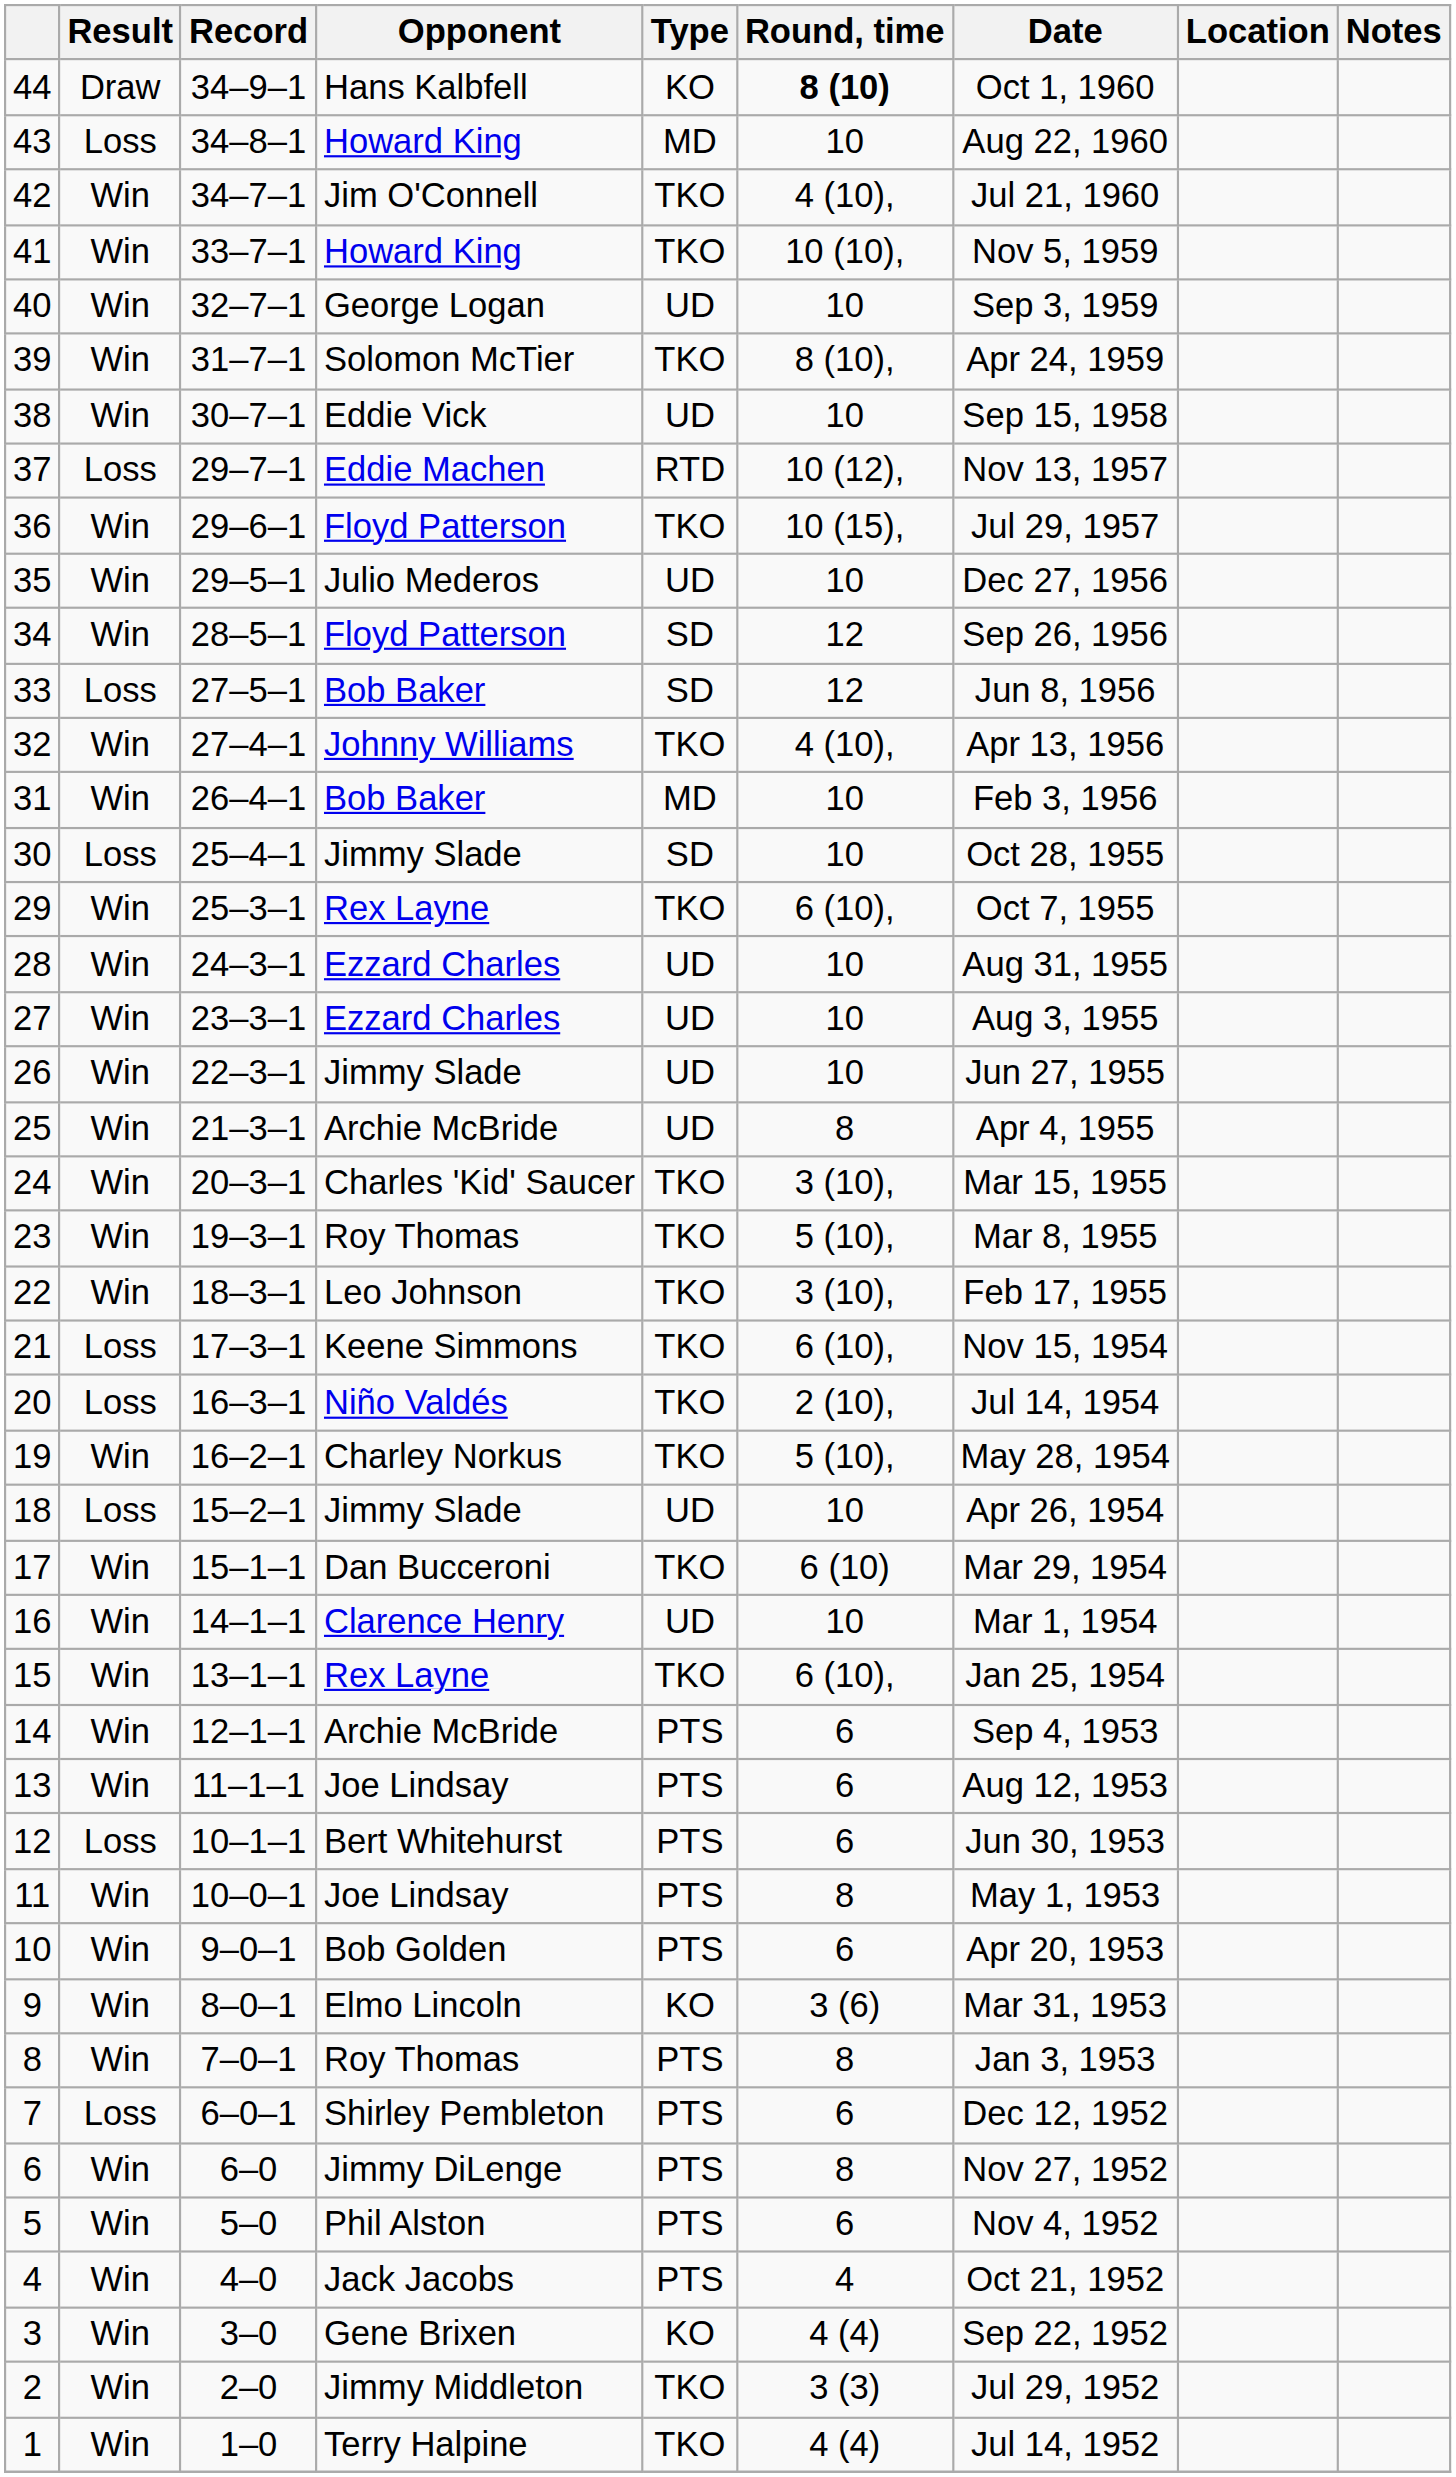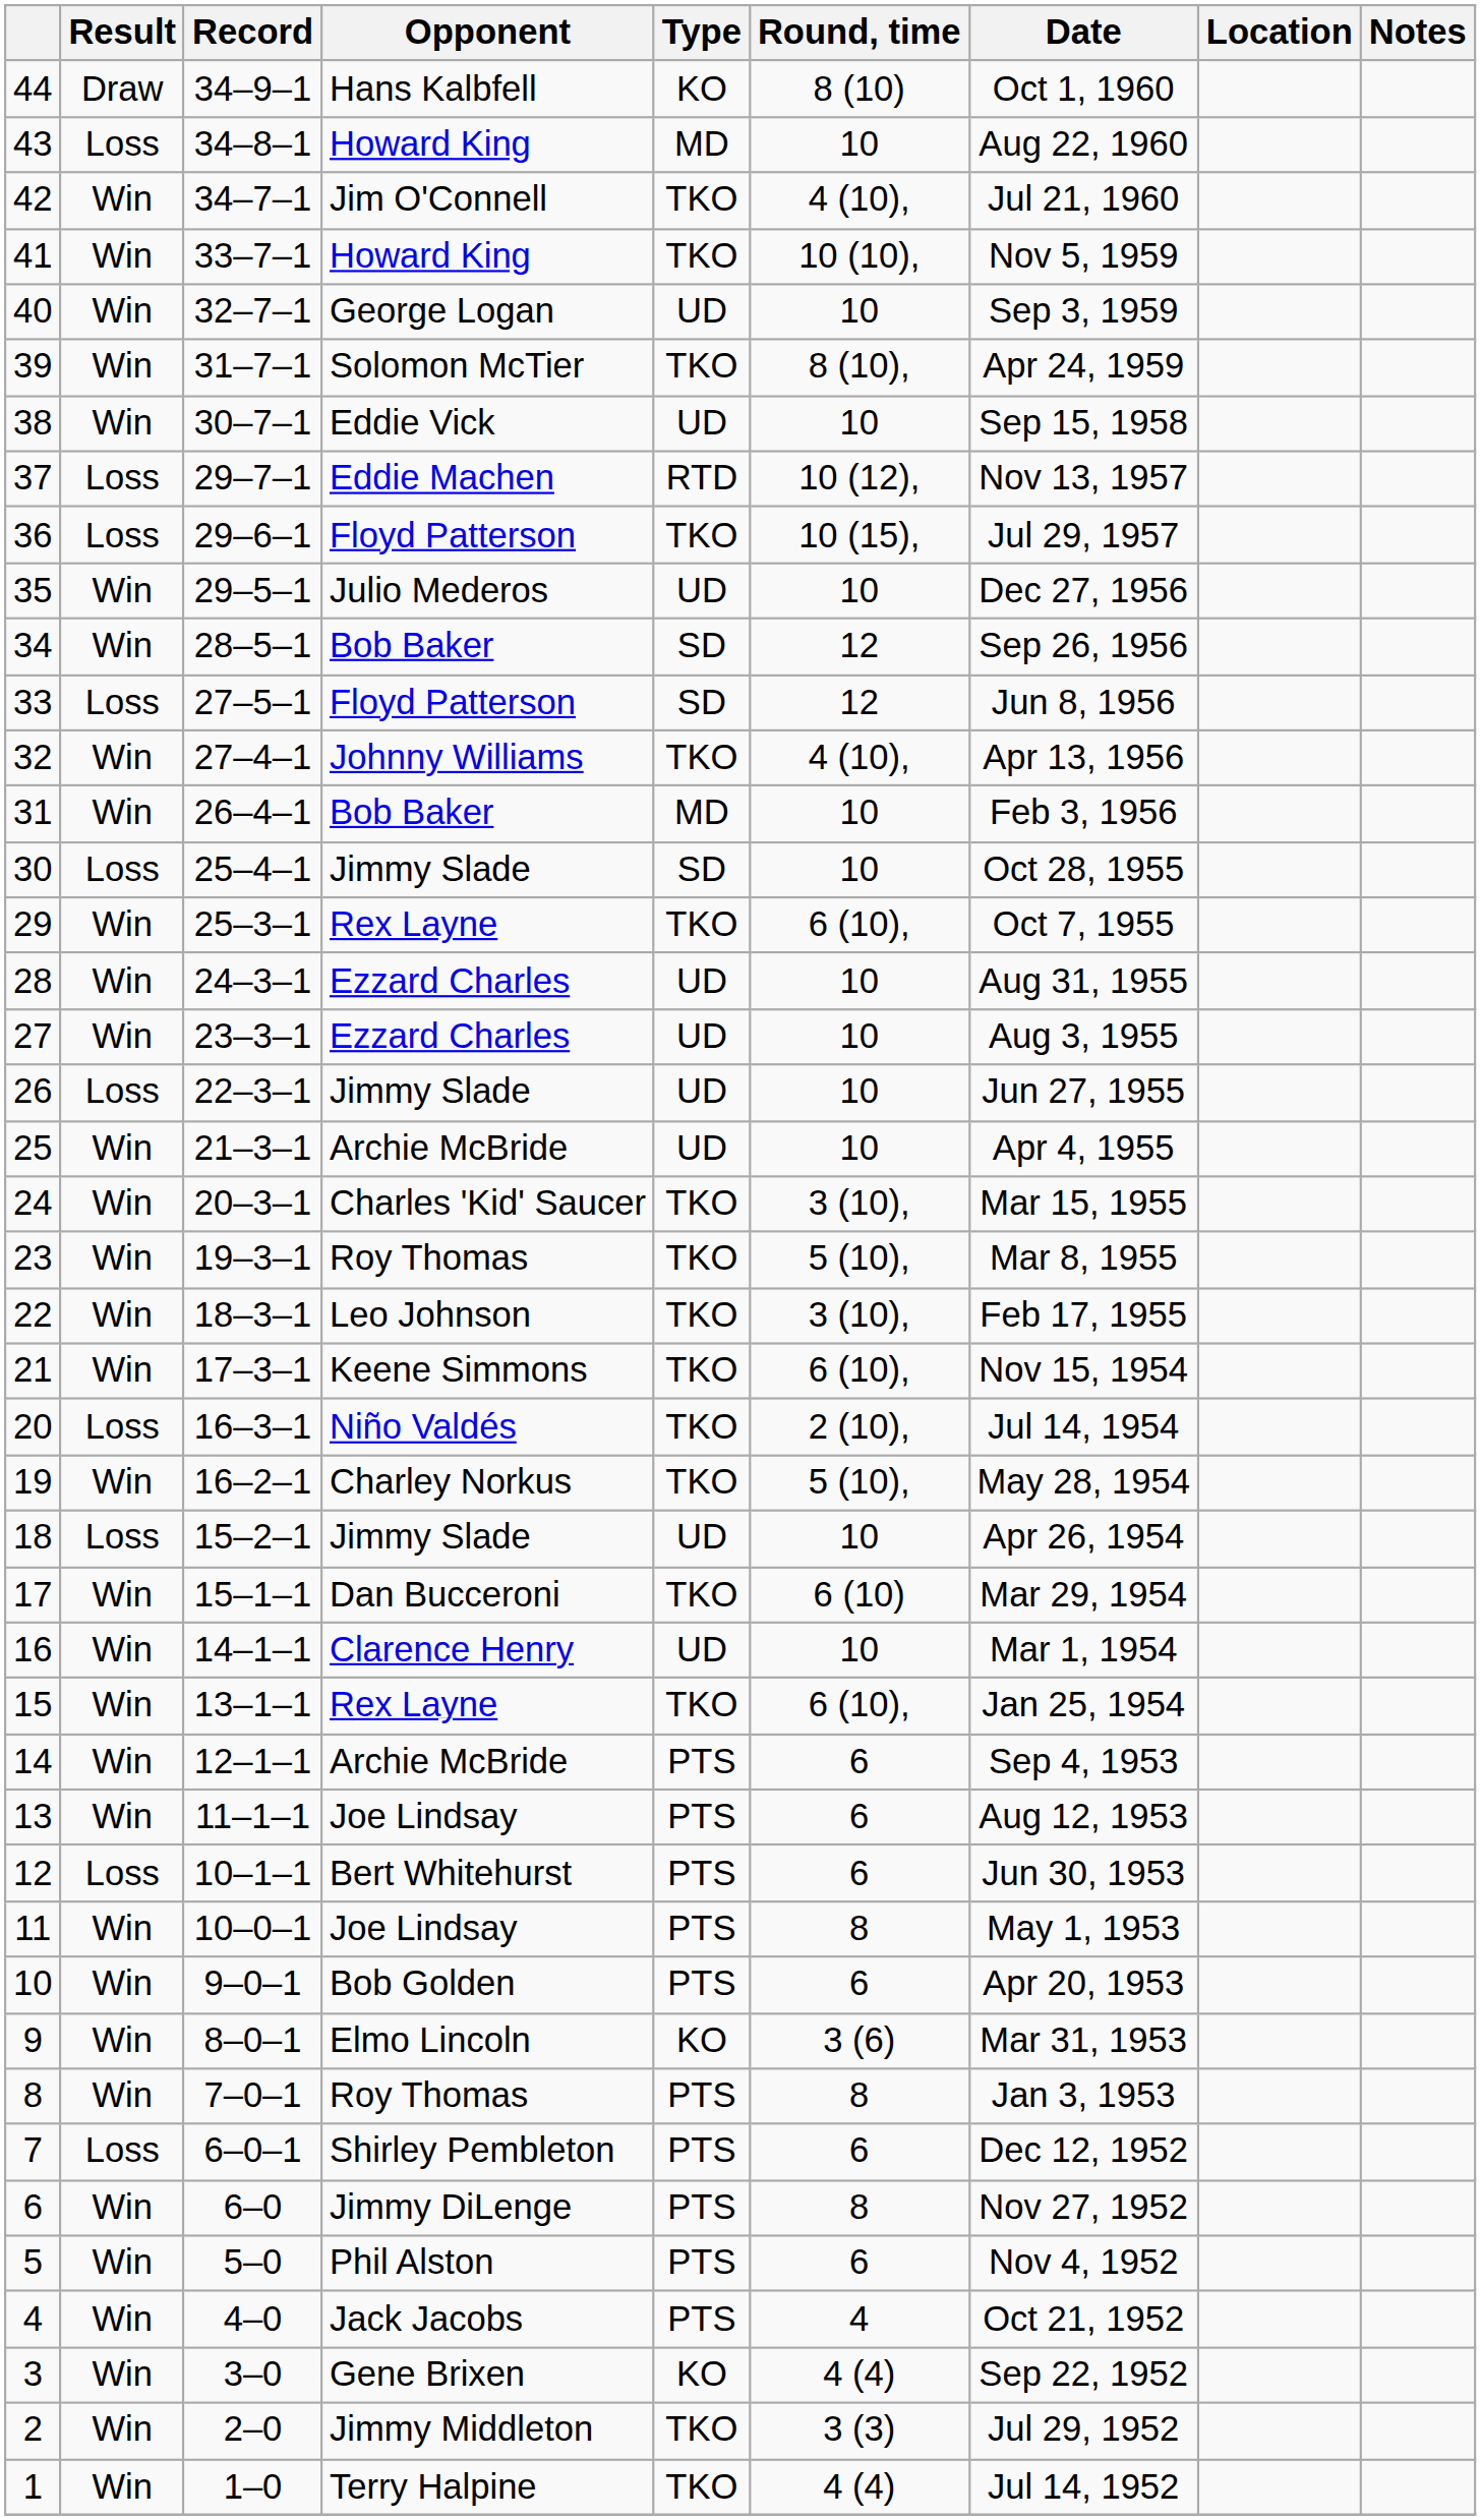 <table class="wikitable" style="text-align:center">
 <tr>
 <th></th>
 <th>Result</th>
 <th>Record</th>
 <th>Opponent</th>
 <th>Type</th>
 <th>Round, time</th>
 <th>Date</th>
 <th>Location</th>
 <th>Notes</th>
 </tr>
 <tr>
 <td>44</td>
 <td>Draw</td>
 <td>34–9–1</td>
 <td align=left>Hans Kalbfell</td>
 <td>KO</td>
-<td><strong>8 (10)</strong></td>
+<td>8 (10)</td>
 <td>Oct 1, 1960</td>
 <td style="text-align:left;"></td>
 <td></td>
 </tr>
 <tr>
 <td>43</td>
 <td>Loss</td>
 <td>34–8–1</td>
 <td align=left><a href='#'>Howard King</a></td>
 <td>MD</td>
 <td>10</td>
 <td>Aug 22, 1960</td>
 <td style="text-align:left;"></td>
 <td></td>
 </tr>
 <tr>
 <td>42</td>
 <td>Win</td>
 <td>34–7–1</td>
 <td align=left>Jim O'Connell</td>
 <td>TKO</td>
 <td>4 (10), </td>
 <td>Jul 21, 1960</td>
 <td style="text-align:left;"></td>
 <td></td>
 </tr>
 <tr>
 <td>41</td>
 <td>Win</td>
 <td>33–7–1</td>
 <td align=left><a href='#'>Howard King</a></td>
 <td>TKO</td>
 <td>10 (10), </td>
 <td>Nov 5, 1959</td>
 <td style="text-align:left;"></td>
 <td></td>
 </tr>
 <tr>
 <td>40</td>
 <td>Win</td>
 <td>32–7–1</td>
 <td align=left>George Logan</td>
 <td>UD</td>
 <td>10</td>
 <td>Sep 3, 1959</td>
 <td style="text-align:left;"></td>
 <td></td>
 </tr>
 <tr>
 <td>39</td>
 <td>Win</td>
 <td>31–7–1</td>
 <td align=left>Solomon McTier</td>
 <td>TKO</td>
 <td>8 (10), </td>
 <td>Apr 24, 1959</td>
 <td style="text-align:left;"></td>
 <td></td>
 </tr>
 <tr>
 <td>38</td>
 <td>Win</td>
 <td>30–7–1</td>
 <td align=left>Eddie Vick</td>
 <td>UD</td>
 <td>10</td>
 <td>Sep 15, 1958</td>
 <td style="text-align:left;"></td>
 <td></td>
 </tr>
 <tr>
 <td>37</td>
 <td>Loss</td>
 <td>29–7–1</td>
 <td align=left><a href='#'>Eddie Machen</a></td>
 <td>RTD</td>
 <td>10 (12), </td>
 <td>Nov 13, 1957</td>
 <td style="text-align:left;"></td>
 <td></td>
 </tr>
 <tr>
 <td>36</td>
-<td>Win</td>
+<td>Loss</td>
 <td>29–6–1</td>
 <td align=left><a href='#'>Floyd Patterson</a></td>
 <td>TKO</td>
 <td>10 (15), </td>
 <td>Jul 29, 1957</td>
 <td style="text-align:left;"></td>
 <td style="text-align:left;"></td>
 </tr>
 <tr>
 <td>35</td>
 <td>Win</td>
 <td>29–5–1</td>
 <td align=left>Julio Mederos</td>
 <td>UD</td>
 <td>10</td>
 <td>Dec 27, 1956</td>
 <td style="text-align:left;"></td>
 <td></td>
 </tr>
 <tr>
 <td>34</td>
 <td>Win</td>
 <td>28–5–1</td>
-<td align=left><a href='#'>Floyd Patterson</a></td>
+<td align=left><a href='#'>Bob Baker</a></td>
 <td>SD</td>
 <td>12</td>
 <td>Sep 26, 1956</td>
 <td style="text-align:left;"></td>
 <td></td>
 </tr>
 <tr>
 <td>33</td>
 <td>Loss</td>
 <td>27–5–1</td>
-<td align=left><a href='#'>Bob Baker</a></td>
+<td align=left><a href='#'>Floyd Patterson</a></td>
 <td>SD</td>
 <td>12</td>
 <td>Jun 8, 1956</td>
 <td style="text-align:left;"></td>
 <td></td>
 </tr>
 <tr>
 <td>32</td>
 <td>Win</td>
 <td>27–4–1</td>
 <td align=left><a href='#'>Johnny Williams</a></td>
 <td>TKO</td>
 <td>4 (10), </td>
 <td>Apr 13, 1956</td>
 <td style="text-align:left;"></td>
 <td></td>
 </tr>
 <tr>
 <td>31</td>
 <td>Win</td>
 <td>26–4–1</td>
 <td align=left><a href='#'>Bob Baker</a></td>
 <td>MD</td>
 <td>10</td>
 <td>Feb 3, 1956</td>
 <td style="text-align:left;"></td>
 <td></td>
 </tr>
 <tr>
 <td>30</td>
 <td>Loss</td>
 <td>25–4–1</td>
 <td align=left>Jimmy Slade</td>
 <td>SD</td>
 <td>10</td>
 <td>Oct 28, 1955</td>
 <td style="text-align:left;"></td>
 <td></td>
 </tr>
 <tr>
 <td>29</td>
 <td>Win</td>
 <td>25–3–1</td>
 <td align=left><a href='#'>Rex Layne</a></td>
 <td>TKO</td>
 <td>6 (10), </td>
 <td>Oct 7, 1955</td>
 <td style="text-align:left;"></td>
 <td></td>
 </tr>
 <tr>
 <td>28</td>
 <td>Win</td>
 <td>24–3–1</td>
 <td align=left><a href='#'>Ezzard Charles</a></td>
 <td>UD</td>
 <td>10</td>
 <td>Aug 31, 1955</td>
 <td style="text-align:left;"></td>
 <td></td>
 </tr>
 <tr>
 <td>27</td>
 <td>Win</td>
 <td>23–3–1</td>
 <td align=left><a href='#'>Ezzard Charles</a></td>
 <td>UD</td>
 <td>10</td>
 <td>Aug 3, 1955</td>
 <td style="text-align:left;"></td>
 <td></td>
 </tr>
 <tr>
 <td>26</td>
-<td>Win</td>
+<td>Loss</td>
 <td>22–3–1</td>
 <td align=left>Jimmy Slade</td>
 <td>UD</td>
 <td>10</td>
 <td>Jun 27, 1955</td>
 <td style="text-align:left;"></td>
 <td></td>
 </tr>
 <tr>
 <td>25</td>
 <td>Win</td>
 <td>21–3–1</td>
 <td align=left>Archie McBride</td>
 <td>UD</td>
-<td>8</td>
+<td>10</td>
 <td>Apr 4, 1955</td>
 <td style="text-align:left;"></td>
 <td></td>
 </tr>
 <tr>
 <td>24</td>
 <td>Win</td>
 <td>20–3–1</td>
 <td align=left>Charles 'Kid' Saucer</td>
 <td>TKO</td>
 <td>3 (10), </td>
 <td>Mar 15, 1955</td>
 <td style="text-align:left;"></td>
 <td></td>
 </tr>
 <tr>
 <td>23</td>
 <td>Win</td>
 <td>19–3–1</td>
 <td align=left>Roy Thomas</td>
 <td>TKO</td>
 <td>5 (10), </td>
 <td>Mar 8, 1955</td>
 <td style="text-align:left;"></td>
 <td></td>
 </tr>
 <tr>
 <td>22</td>
 <td>Win</td>
 <td>18–3–1</td>
 <td align=left>Leo Johnson</td>
 <td>TKO</td>
 <td>3 (10), </td>
 <td>Feb 17, 1955</td>
 <td style="text-align:left;"></td>
 <td></td>
 </tr>
 <tr>
 <td>21</td>
-<td>Loss</td>
+<td>Win</td>
 <td>17–3–1</td>
 <td align=left>Keene Simmons</td>
 <td>TKO</td>
 <td>6 (10), </td>
 <td>Nov 15, 1954</td>
 <td style="text-align:left;"></td>
 <td></td>
 </tr>
 <tr>
 <td>20</td>
 <td>Loss</td>
 <td>16–3–1</td>
 <td align=left><a href='#'>Niño Valdés</a></td>
 <td>TKO</td>
 <td>2 (10), </td>
 <td>Jul 14, 1954</td>
 <td style="text-align:left;"></td>
 <td></td>
 </tr>
 <tr>
 <td>19</td>
 <td>Win</td>
 <td>16–2–1</td>
 <td align=left>Charley Norkus</td>
 <td>TKO</td>
 <td>5 (10), </td>
 <td>May 28, 1954</td>
 <td style="text-align:left;"></td>
 <td></td>
 </tr>
 <tr>
 <td>18</td>
 <td>Loss</td>
 <td>15–2–1</td>
 <td align=left>Jimmy Slade</td>
 <td>UD</td>
 <td>10</td>
 <td>Apr 26, 1954</td>
 <td style="text-align:left;"></td>
 <td></td>
 </tr>
 <tr>
 <td>17</td>
 <td>Win</td>
 <td>15–1–1</td>
 <td align=left>Dan Bucceroni</td>
 <td>TKO</td>
 <td>6 (10)</td>
 <td>Mar 29, 1954</td>
 <td style="text-align:left;"></td>
 <td></td>
 </tr>
 <tr>
 <td>16</td>
 <td>Win</td>
 <td>14–1–1</td>
 <td align=left><a href='#'>Clarence Henry</a></td>
 <td>UD</td>
 <td>10</td>
 <td>Mar 1, 1954</td>
 <td style="text-align:left;"></td>
 <td></td>
 </tr>
 <tr>
 <td>15</td>
 <td>Win</td>
 <td>13–1–1</td>
 <td align=left><a href='#'>Rex Layne</a></td>
 <td>TKO</td>
 <td>6 (10), </td>
 <td>Jan 25, 1954</td>
 <td style="text-align:left;"></td>
 <td></td>
 </tr>
 <tr>
 <td>14</td>
 <td>Win</td>
 <td>12–1–1</td>
 <td align=left>Archie McBride</td>
 <td>PTS</td>
 <td>6</td>
 <td>Sep 4, 1953</td>
 <td style="text-align:left;"></td>
 <td></td>
 </tr>
 <tr>
 <td>13</td>
 <td>Win</td>
 <td>11–1–1</td>
 <td align=left>Joe Lindsay</td>
 <td>PTS</td>
 <td>6</td>
 <td>Aug 12, 1953</td>
 <td style="text-align:left;"></td>
 <td></td>
 </tr>
 <tr>
 <td>12</td>
 <td>Loss</td>
 <td>10–1–1</td>
 <td align=left>Bert Whitehurst</td>
 <td>PTS</td>
 <td>6</td>
 <td>Jun 30, 1953</td>
 <td style="text-align:left;"></td>
 <td></td>
 </tr>
 <tr>
 <td>11</td>
 <td>Win</td>
 <td>10–0–1</td>
 <td align=left>Joe Lindsay</td>
 <td>PTS</td>
 <td>8</td>
 <td>May 1, 1953</td>
 <td style="text-align:left;"></td>
 <td></td>
 </tr>
 <tr>
 <td>10</td>
 <td>Win</td>
 <td>9–0–1</td>
 <td align=left>Bob Golden</td>
 <td>PTS</td>
 <td>6</td>
 <td>Apr 20, 1953</td>
 <td style="text-align:left;"></td>
 <td></td>
 </tr>
 <tr>
 <td>9</td>
 <td>Win</td>
 <td>8–0–1</td>
 <td align=left>Elmo Lincoln</td>
 <td>KO</td>
 <td>3 (6)</td>
 <td>Mar 31, 1953</td>
 <td style="text-align:left;"></td>
 <td></td>
 </tr>
 <tr>
 <td>8</td>
 <td>Win</td>
 <td>7–0–1</td>
 <td align=left>Roy Thomas</td>
 <td>PTS</td>
 <td>8</td>
 <td>Jan 3, 1953</td>
 <td style="text-align:left;"></td>
 <td></td>
 </tr>
 <tr>
 <td>7</td>
 <td>Loss</td>
 <td>6–0–1</td>
 <td align=left>Shirley Pembleton</td>
 <td>PTS</td>
 <td>6</td>
 <td>Dec 12, 1952</td>
 <td style="text-align:left;"></td>
 <td></td>
 </tr>
 <tr>
 <td>6</td>
 <td>Win</td>
 <td>6–0</td>
 <td align=left>Jimmy DiLenge</td>
 <td>PTS</td>
 <td>8</td>
 <td>Nov 27, 1952</td>
 <td style="text-align:left;"></td>
 <td></td>
 </tr>
 <tr>
 <td>5</td>
 <td>Win</td>
 <td>5–0</td>
 <td align=left>Phil Alston</td>
 <td>PTS</td>
 <td>6</td>
 <td>Nov 4, 1952</td>
 <td style="text-align:left;"></td>
 <td></td>
 </tr>
 <tr>
 <td>4</td>
 <td>Win</td>
 <td>4–0</td>
 <td align=left>Jack Jacobs</td>
 <td>PTS</td>
 <td>4</td>
 <td>Oct 21, 1952</td>
 <td style="text-align:left;"></td>
 <td></td>
 </tr>
 <tr>
 <td>3</td>
 <td>Win</td>
 <td>3–0</td>
 <td align=left>Gene Brixen</td>
 <td>KO</td>
 <td>4 (4)</td>
 <td>Sep 22, 1952</td>
 <td style="text-align:left;"></td>
 <td></td>
 </tr>
 <tr>
 <td>2</td>
 <td>Win</td>
 <td>2–0</td>
 <td align=left>Jimmy Middleton</td>
 <td>TKO</td>
 <td>3 (3)</td>
 <td>Jul 29, 1952</td>
 <td style="text-align:left;"></td>
 <td></td>
 </tr>
 <tr>
 <td>1</td>
 <td>Win</td>
 <td>1–0</td>
 <td align=left>Terry Halpine</td>
 <td>TKO</td>
 <td>4 (4)</td>
 <td>Jul 14, 1952</td>
 <td style="text-align:left;"></td>
 <td></td>
 </tr>
 <tr>
 </tr>
 </table>
